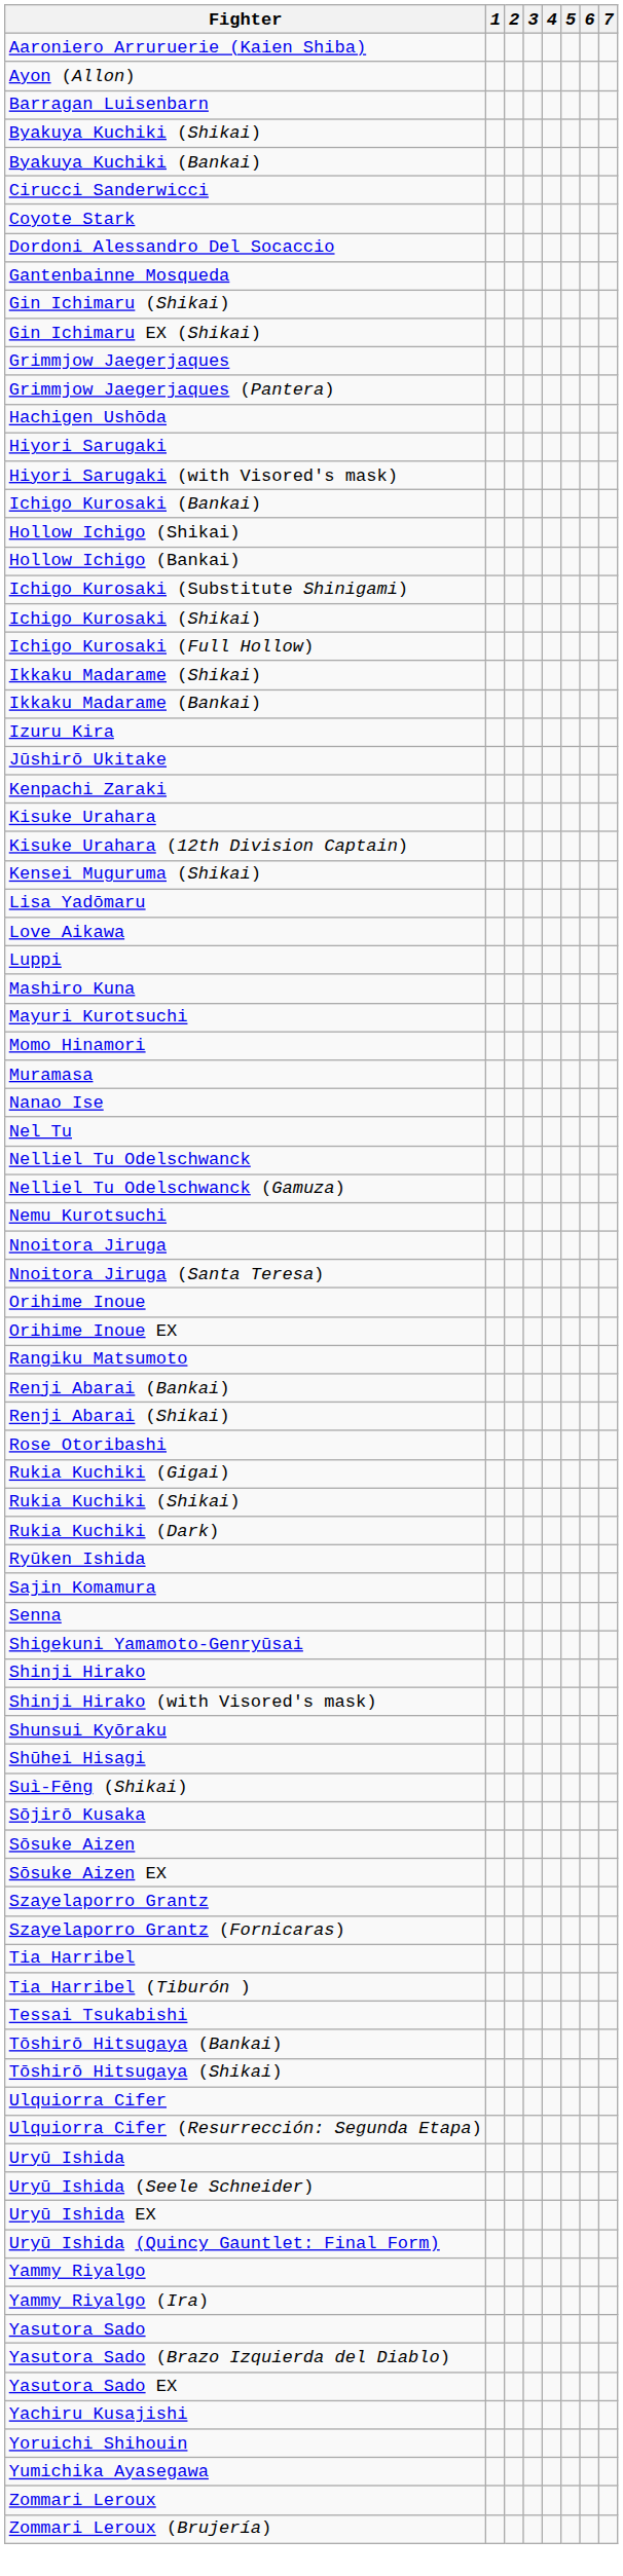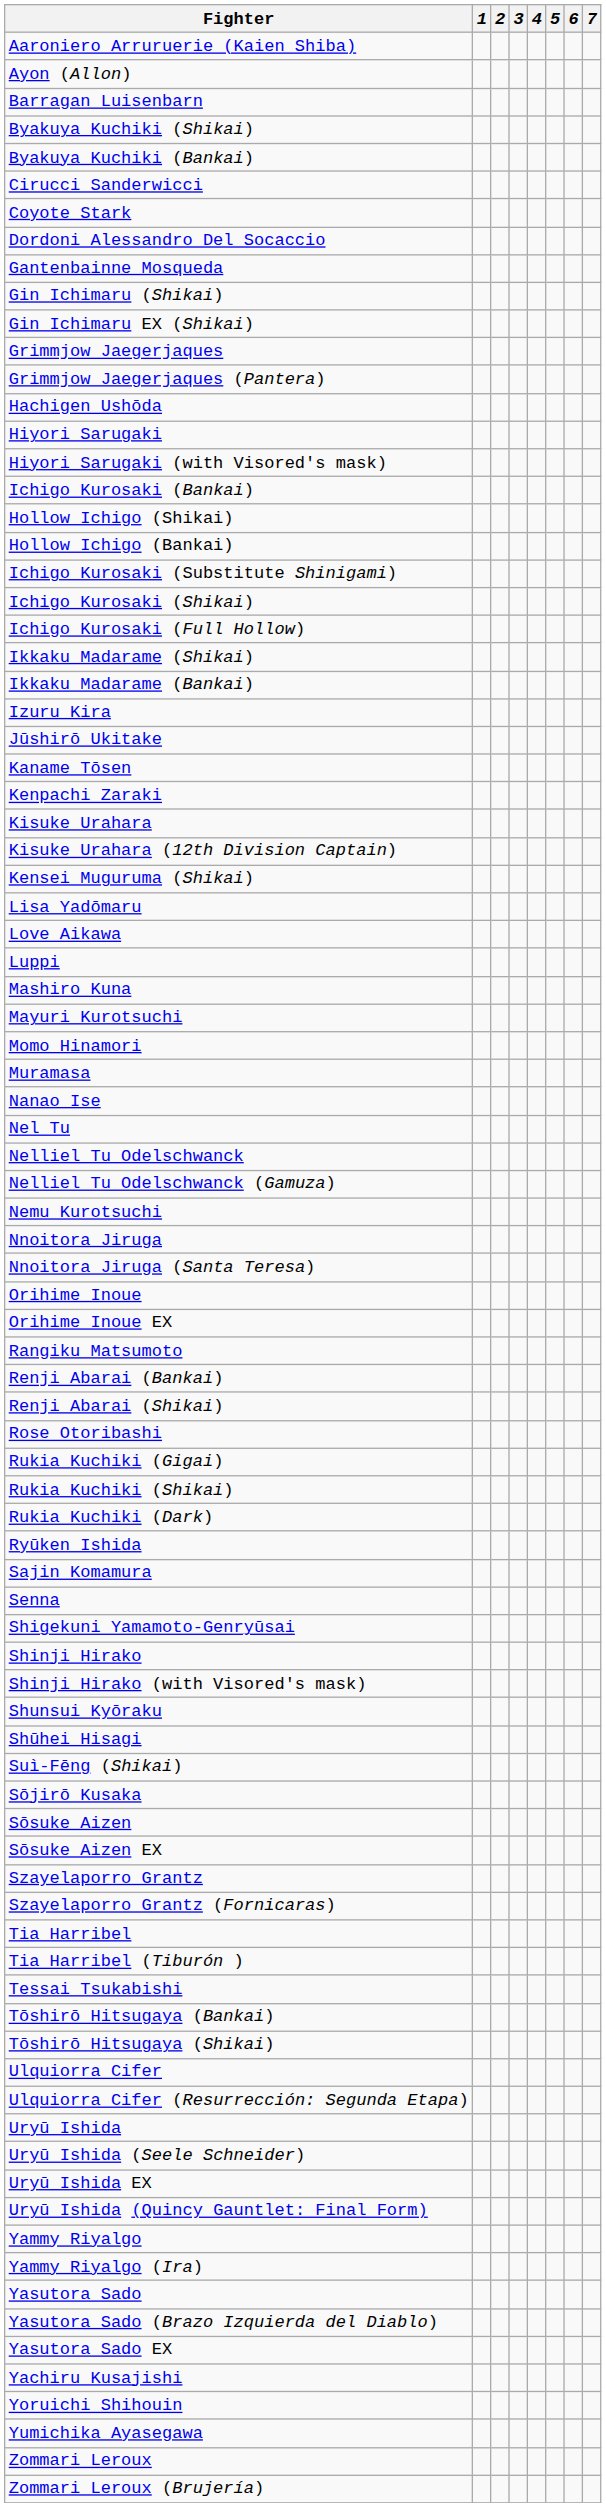 <table class="wikitable">
 <tr>
 <th>Fighter</th>
 <th><em>1</em></th>
 <th><em>2</em></th>
 <th><em>3</em></th>
 <th><em>4</em></th>
 <th><em>5</em></th>
 <th><em>6</em></th>
 <th><em>7</em></th>
 </tr>
 <tr>
 <td><a href='#'>Aaroniero Arruruerie (Kaien Shiba)</a></td>
 <td></td>
 <td></td>
 <td></td>
 <td></td>
 <td></td>
 <td></td>
 <td></td>
 </tr>
 <tr>
 <td><a href='#'>Ayon</a> (<em>Allon</em>)</td>
 <td></td>
 <td></td>
 <td></td>
 <td></td>
 <td></td>
 <td></td>
 <td></td>
 </tr>
 <tr>
 <td><a href='#'>Barragan Luisenbarn</a></td>
 <td></td>
 <td></td>
 <td></td>
 <td></td>
 <td></td>
 <td></td>
 <td></td>
 </tr>
 <tr>
 <td><a href='#'>Byakuya Kuchiki</a> (<em>Shikai</em>)</td>
 <td></td>
 <td></td>
 <td></td>
 <td></td>
 <td></td>
 <td></td>
 <td></td>
 </tr>
 <tr>
 <td><a href='#'>Byakuya Kuchiki</a> (<em>Bankai</em>)</td>
 <td></td>
 <td></td>
 <td></td>
 <td></td>
 <td></td>
 <td></td>
 <td></td>
 </tr>
 <tr>
 <td><a href='#'>Cirucci Sanderwicci</a></td>
 <td></td>
 <td></td>
 <td></td>
 <td></td>
 <td></td>
 <td></td>
 <td></td>
 </tr>
 <tr>
 <td><a href='#'>Coyote Stark</a></td>
 <td></td>
 <td></td>
 <td></td>
 <td></td>
 <td></td>
 <td></td>
 <td></td>
 </tr>
 <tr>
 <td><a href='#'>Dordoni Alessandro Del Socaccio</a></td>
 <td></td>
 <td></td>
 <td></td>
 <td></td>
 <td></td>
 <td></td>
 <td></td>
 </tr>
 <tr>
 <td><a href='#'>Gantenbainne Mosqueda</a></td>
 <td></td>
 <td></td>
 <td></td>
 <td></td>
 <td></td>
 <td></td>
 <td></td>
 </tr>
 <tr>
 <td><a href='#'>Gin Ichimaru</a> (<em>Shikai</em>)</td>
 <td></td>
 <td></td>
 <td></td>
 <td></td>
 <td></td>
 <td></td>
 <td></td>
 </tr>
 <tr>
 <td><a href='#'>Gin Ichimaru</a> EX (<em>Shikai</em>)</td>
 <td></td>
 <td></td>
 <td></td>
 <td></td>
 <td></td>
 <td></td>
 <td></td>
 </tr>
 <tr>
 <td><a href='#'>Grimmjow Jaegerjaques</a></td>
 <td></td>
 <td></td>
 <td></td>
 <td></td>
 <td></td>
 <td></td>
 <td></td>
 </tr>
 <tr>
 <td><a href='#'>Grimmjow Jaegerjaques</a> (<em>Pantera</em>)</td>
 <td></td>
 <td></td>
 <td></td>
 <td></td>
 <td></td>
 <td></td>
 <td></td>
 </tr>
 <tr>
 <td><a href='#'>Hachigen Ushōda</a></td>
 <td></td>
 <td></td>
 <td></td>
 <td></td>
 <td></td>
 <td></td>
 <td></td>
 </tr>
 <tr>
 <td><a href='#'>Hiyori Sarugaki</a></td>
 <td></td>
 <td></td>
 <td></td>
 <td></td>
 <td></td>
 <td></td>
 <td></td>
 </tr>
 <tr>
 <td><a href='#'>Hiyori Sarugaki</a> (with Visored's mask)</td>
 <td></td>
 <td></td>
 <td></td>
 <td></td>
 <td></td>
 <td></td>
 <td></td>
 </tr>
 <tr>
 <td><a href='#'>Ichigo Kurosaki</a> (<em>Bankai</em>)</td>
 <td></td>
 <td></td>
 <td></td>
 <td></td>
 <td></td>
 <td></td>
 <td></td>
 </tr>
 <tr>
 <td><a href='#'>Hollow Ichigo</a> (Shikai)</td>
 <td></td>
 <td></td>
 <td></td>
 <td></td>
 <td></td>
 <td></td>
 <td></td>
 </tr>
 <tr>
 <td><a href='#'>Hollow Ichigo</a> (Bankai)</td>
 <td></td>
 <td></td>
 <td></td>
 <td></td>
 <td></td>
 <td></td>
 <td></td>
 </tr>
 <tr>
 <td><a href='#'>Ichigo Kurosaki</a> (Substitute <em>Shinigami</em>)</td>
 <td></td>
 <td></td>
 <td></td>
 <td></td>
 <td></td>
 <td></td>
 <td></td>
 </tr>
 <tr>
 <td><a href='#'>Ichigo Kurosaki</a> (<em>Shikai</em>)</td>
 <td></td>
 <td></td>
 <td></td>
 <td></td>
 <td></td>
 <td></td>
 <td></td>
 </tr>
 <tr>
 <td><a href='#'>Ichigo Kurosaki</a> (<em>Full Hollow</em>)</td>
 <td></td>
 <td></td>
 <td></td>
 <td></td>
 <td></td>
 <td></td>
 <td></td>
 </tr>
 <tr>
 <td><a href='#'>Ikkaku Madarame</a> (<em>Shikai</em>)</td>
 <td></td>
 <td></td>
 <td></td>
 <td></td>
 <td></td>
 <td></td>
 <td></td>
 </tr>
 <tr>
 <td><a href='#'>Ikkaku Madarame</a> (<em>Bankai</em>)</td>
 <td></td>
 <td></td>
 <td></td>
 <td></td>
 <td></td>
 <td></td>
 <td></td>
 </tr>
 <tr>
 <td><a href='#'>Izuru Kira</a></td>
 <td></td>
 <td></td>
 <td></td>
 <td></td>
 <td></td>
 <td></td>
 <td></td>
 </tr>
 <tr>
 <td><a href='#'>Jūshirō Ukitake</a></td>
+<td></td>
+<td></td>
+<td></td>
+<td></td>
+<td></td>
+<td></td>
+<td></td>
+</tr>
+<tr>
+<td><a href='#'>Kaname Tōsen</a></td>
 <td></td>
 <td></td>
 <td></td>
 <td></td>
 <td></td>
 <td></td>
 <td></td>
 </tr>
 <tr>
 <td><a href='#'>Kenpachi Zaraki</a></td>
 <td></td>
 <td></td>
 <td></td>
 <td></td>
 <td></td>
 <td></td>
 <td></td>
 </tr>
 <tr>
 <td><a href='#'>Kisuke Urahara</a></td>
 <td></td>
 <td></td>
 <td></td>
 <td></td>
 <td></td>
 <td></td>
 <td></td>
 </tr>
 <tr>
 <td><a href='#'>Kisuke Urahara</a> (<em>12th Division Captain</em>)</td>
 <td></td>
 <td></td>
 <td></td>
 <td></td>
 <td></td>
 <td></td>
 <td></td>
 </tr>
 <tr>
 <td><a href='#'>Kensei Muguruma</a> (<em>Shikai</em>)</td>
 <td></td>
 <td></td>
 <td></td>
 <td></td>
 <td></td>
 <td></td>
 <td></td>
 </tr>
 <tr>
 <td><a href='#'>Lisa Yadōmaru</a></td>
 <td></td>
 <td></td>
 <td></td>
 <td></td>
 <td></td>
 <td></td>
 <td></td>
 </tr>
 <tr>
 <td><a href='#'>Love Aikawa</a></td>
 <td></td>
 <td></td>
 <td></td>
 <td></td>
 <td></td>
 <td></td>
 <td></td>
 </tr>
 <tr>
 <td><a href='#'>Luppi</a></td>
 <td></td>
 <td></td>
 <td></td>
 <td></td>
 <td></td>
 <td></td>
 <td></td>
 </tr>
 <tr>
 <td><a href='#'>Mashiro Kuna</a></td>
 <td></td>
 <td></td>
 <td></td>
 <td></td>
 <td></td>
 <td></td>
 <td></td>
 </tr>
 <tr>
 <td><a href='#'>Mayuri Kurotsuchi</a></td>
 <td></td>
 <td></td>
 <td></td>
 <td></td>
 <td></td>
 <td></td>
 <td></td>
 </tr>
 <tr>
 <td><a href='#'>Momo Hinamori</a></td>
 <td></td>
 <td></td>
 <td></td>
 <td></td>
 <td></td>
 <td></td>
 <td></td>
 </tr>
 <tr>
 <td><a href='#'>Muramasa</a></td>
 <td></td>
 <td></td>
 <td></td>
 <td></td>
 <td></td>
 <td></td>
 <td></td>
 </tr>
 <tr>
 <td><a href='#'>Nanao Ise</a></td>
 <td></td>
 <td></td>
 <td></td>
 <td></td>
 <td></td>
 <td></td>
 <td></td>
 </tr>
 <tr>
 <td><a href='#'>Nel Tu</a></td>
 <td></td>
 <td></td>
 <td></td>
 <td></td>
 <td></td>
 <td></td>
 <td></td>
 </tr>
 <tr>
 <td><a href='#'>Nelliel Tu Odelschwanck</a></td>
 <td></td>
 <td></td>
 <td></td>
 <td></td>
 <td></td>
 <td></td>
 <td></td>
 </tr>
 <tr>
 <td><a href='#'>Nelliel Tu Odelschwanck</a> (<em>Gamuza</em>)</td>
 <td></td>
 <td></td>
 <td></td>
 <td></td>
 <td></td>
 <td></td>
 <td></td>
 </tr>
 <tr>
 <td><a href='#'>Nemu Kurotsuchi</a></td>
 <td></td>
 <td></td>
 <td></td>
 <td></td>
 <td></td>
 <td></td>
 <td></td>
 </tr>
 <tr>
 <td><a href='#'>Nnoitora Jiruga</a></td>
 <td></td>
 <td></td>
 <td></td>
 <td></td>
 <td></td>
 <td></td>
 <td></td>
 </tr>
 <tr>
 <td><a href='#'>Nnoitora Jiruga</a> (<em>Santa Teresa</em>)</td>
 <td></td>
 <td></td>
 <td></td>
 <td></td>
 <td></td>
 <td></td>
 <td></td>
 </tr>
 <tr>
 <td><a href='#'>Orihime Inoue</a></td>
 <td></td>
 <td></td>
 <td></td>
 <td></td>
 <td></td>
 <td></td>
 <td></td>
 </tr>
 <tr>
 <td><a href='#'>Orihime Inoue</a> EX</td>
 <td></td>
 <td></td>
 <td></td>
 <td></td>
 <td></td>
 <td></td>
 <td></td>
 </tr>
 <tr>
 <td><a href='#'>Rangiku Matsumoto</a></td>
 <td></td>
 <td></td>
 <td></td>
 <td></td>
 <td></td>
 <td></td>
 <td></td>
 </tr>
 <tr>
 <td><a href='#'>Renji Abarai</a> (<em>Bankai</em>)</td>
 <td></td>
 <td></td>
 <td></td>
 <td></td>
 <td></td>
 <td></td>
 <td></td>
 </tr>
 <tr>
 <td><a href='#'>Renji Abarai</a> (<em>Shikai</em>)</td>
 <td></td>
 <td></td>
 <td></td>
 <td></td>
 <td></td>
 <td></td>
 <td></td>
 </tr>
 <tr>
 <td><a href='#'>Rose Otoribashi</a></td>
 <td></td>
 <td></td>
 <td></td>
 <td></td>
 <td></td>
 <td></td>
 <td></td>
 </tr>
 <tr>
 <td><a href='#'>Rukia Kuchiki</a> (<em>Gigai</em>)</td>
 <td></td>
 <td></td>
 <td></td>
 <td></td>
 <td></td>
 <td></td>
 <td></td>
 </tr>
 <tr>
 <td><a href='#'>Rukia Kuchiki</a> (<em>Shikai</em>)</td>
 <td></td>
 <td></td>
 <td></td>
 <td></td>
 <td></td>
 <td></td>
 <td></td>
 </tr>
 <tr>
 <td><a href='#'>Rukia Kuchiki</a> (<em>Dark</em>)</td>
 <td></td>
 <td></td>
 <td></td>
 <td></td>
 <td></td>
 <td></td>
 <td></td>
 </tr>
 <tr>
 <td><a href='#'>Ryūken Ishida</a></td>
 <td></td>
 <td></td>
 <td></td>
 <td></td>
 <td></td>
 <td></td>
 <td></td>
 </tr>
 <tr>
 <td><a href='#'>Sajin Komamura</a></td>
 <td></td>
 <td></td>
 <td></td>
 <td></td>
 <td></td>
 <td></td>
 <td></td>
 </tr>
 <tr>
 <td><a href='#'>Senna</a></td>
 <td></td>
 <td></td>
 <td></td>
 <td></td>
 <td></td>
 <td></td>
 <td></td>
 </tr>
 <tr>
 <td><a href='#'>Shigekuni Yamamoto-Genryūsai</a></td>
 <td></td>
 <td></td>
 <td></td>
 <td></td>
 <td></td>
 <td></td>
 <td></td>
 </tr>
 <tr>
 <td><a href='#'>Shinji Hirako</a></td>
 <td></td>
 <td></td>
 <td></td>
 <td></td>
 <td></td>
 <td></td>
 <td></td>
 </tr>
 <tr>
 <td><a href='#'>Shinji Hirako</a> (with Visored's mask)</td>
 <td></td>
 <td></td>
 <td></td>
 <td></td>
 <td></td>
 <td></td>
 <td></td>
 </tr>
 <tr>
 <td><a href='#'>Shunsui Kyōraku</a></td>
 <td></td>
 <td></td>
 <td></td>
 <td></td>
 <td></td>
 <td></td>
 <td></td>
 </tr>
 <tr>
 <td><a href='#'>Shūhei Hisagi</a></td>
 <td></td>
 <td></td>
 <td></td>
 <td></td>
 <td></td>
 <td></td>
 <td></td>
 </tr>
 <tr>
 <td><a href='#'>Suì-Fēng</a> (<em>Shikai</em>)</td>
 <td></td>
 <td></td>
 <td></td>
 <td></td>
 <td></td>
 <td></td>
 <td></td>
 </tr>
 <tr>
 <td><a href='#'>Sōjirō Kusaka</a></td>
 <td></td>
 <td></td>
 <td></td>
 <td></td>
 <td></td>
 <td></td>
 <td></td>
 </tr>
 <tr>
 <td><a href='#'>Sōsuke Aizen</a></td>
 <td></td>
 <td></td>
 <td></td>
 <td></td>
 <td></td>
 <td></td>
 <td></td>
 </tr>
 <tr>
 <td><a href='#'>Sōsuke Aizen</a> EX</td>
 <td></td>
 <td></td>
 <td></td>
 <td></td>
 <td></td>
 <td></td>
 <td></td>
 </tr>
 <tr>
 <td><a href='#'>Szayelaporro Grantz</a></td>
 <td></td>
 <td></td>
 <td></td>
 <td></td>
 <td></td>
 <td></td>
 <td></td>
 </tr>
 <tr>
 <td><a href='#'>Szayelaporro Grantz</a> (<em>Fornicaras</em>)</td>
 <td></td>
 <td></td>
 <td></td>
 <td></td>
 <td></td>
 <td></td>
 <td></td>
 </tr>
 <tr>
 <td><a href='#'>Tia Harribel</a></td>
 <td></td>
 <td></td>
 <td></td>
 <td></td>
 <td></td>
 <td></td>
 <td></td>
 </tr>
 <tr>
 <td><a href='#'>Tia Harribel</a> (<em>Tiburón </em>)</td>
 <td></td>
 <td></td>
 <td></td>
 <td></td>
 <td></td>
 <td></td>
 <td></td>
 </tr>
 <tr>
 <td><a href='#'>Tessai Tsukabishi</a></td>
 <td></td>
 <td></td>
 <td></td>
 <td></td>
 <td></td>
 <td></td>
 <td></td>
 </tr>
 <tr>
 <td><a href='#'>Tōshirō Hitsugaya</a> (<em>Bankai</em>)</td>
 <td></td>
 <td></td>
 <td></td>
 <td></td>
 <td></td>
 <td></td>
 <td></td>
 </tr>
 <tr>
 <td><a href='#'>Tōshirō Hitsugaya</a> (<em>Shikai</em>)</td>
 <td></td>
 <td></td>
 <td></td>
 <td></td>
 <td></td>
 <td></td>
 <td></td>
 </tr>
 <tr>
 <td><a href='#'>Ulquiorra Cifer</a></td>
 <td></td>
 <td></td>
 <td></td>
 <td></td>
 <td></td>
 <td></td>
 <td></td>
 </tr>
 <tr>
 <td><a href='#'>Ulquiorra Cifer</a> (<em>Resurrección: Segunda Etapa</em>)</td>
 <td></td>
 <td></td>
 <td></td>
 <td></td>
 <td></td>
 <td></td>
 <td></td>
 </tr>
 <tr>
 <td><a href='#'>Uryū Ishida</a></td>
 <td></td>
 <td></td>
 <td></td>
 <td></td>
 <td></td>
 <td></td>
 <td></td>
 </tr>
 <tr>
 <td><a href='#'>Uryū Ishida</a> (<em>Seele Schneider</em>)</td>
 <td></td>
 <td></td>
 <td></td>
 <td></td>
 <td></td>
 <td></td>
 <td></td>
 </tr>
 <tr>
 <td><a href='#'>Uryū Ishida</a> EX</td>
 <td></td>
 <td></td>
 <td></td>
 <td></td>
 <td></td>
 <td></td>
 <td></td>
 </tr>
 <tr>
 <td><a href='#'>Uryū Ishida</a> <a href='#'>(Quincy Gauntlet: Final Form)</a></td>
 <td></td>
 <td></td>
 <td></td>
 <td></td>
 <td></td>
 <td></td>
 <td></td>
 </tr>
 <tr>
 <td><a href='#'>Yammy Riyalgo</a></td>
 <td></td>
 <td></td>
 <td></td>
 <td></td>
 <td></td>
 <td></td>
 <td></td>
 </tr>
 <tr>
 <td><a href='#'>Yammy Riyalgo</a> (<em>Ira</em>)</td>
 <td></td>
 <td></td>
 <td></td>
 <td></td>
 <td></td>
 <td></td>
 <td></td>
 </tr>
 <tr>
 <td><a href='#'>Yasutora Sado</a></td>
 <td></td>
 <td></td>
 <td></td>
 <td></td>
 <td></td>
 <td></td>
 <td></td>
 </tr>
 <tr>
 <td><a href='#'>Yasutora Sado</a> (<em>Brazo Izquierda del Diablo</em>)</td>
 <td></td>
 <td></td>
 <td></td>
 <td></td>
 <td></td>
 <td></td>
 <td></td>
 </tr>
 <tr>
 <td><a href='#'>Yasutora Sado</a> EX</td>
 <td></td>
 <td></td>
 <td></td>
 <td></td>
 <td></td>
 <td></td>
 <td></td>
 </tr>
 <tr>
 <td><a href='#'>Yachiru Kusajishi</a></td>
 <td></td>
 <td></td>
 <td></td>
 <td></td>
 <td></td>
 <td></td>
 <td></td>
 </tr>
 <tr>
 <td><a href='#'>Yoruichi Shihouin</a></td>
 <td></td>
 <td></td>
 <td></td>
 <td></td>
 <td></td>
 <td></td>
 <td></td>
 </tr>
 <tr>
 <td><a href='#'>Yumichika Ayasegawa</a></td>
 <td></td>
 <td></td>
 <td></td>
 <td></td>
 <td></td>
 <td></td>
 <td></td>
 </tr>
 <tr>
 <td><a href='#'>Zommari Leroux</a></td>
 <td></td>
 <td></td>
 <td></td>
 <td></td>
 <td></td>
 <td></td>
 <td></td>
 </tr>
 <tr>
 <td><a href='#'>Zommari Leroux</a> (<em>Brujería</em>)</td>
 <td></td>
 <td></td>
 <td></td>
 <td></td>
 <td></td>
 <td></td>
 <td></td>
 </tr>
 </table>
